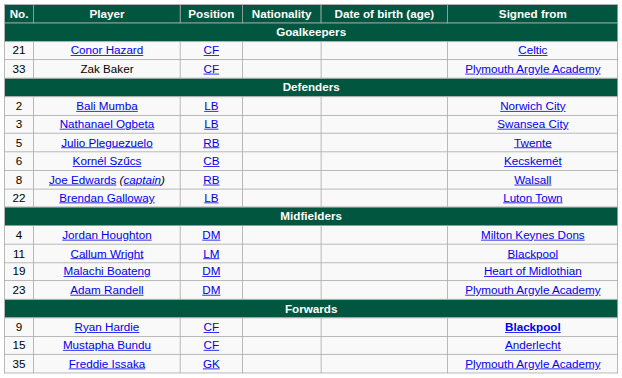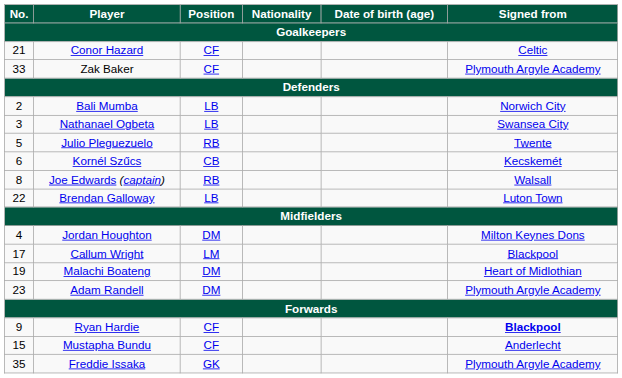 <table class="wikitable sortable" style="text-align:center; font-size:90%; width:60%; white-space:nowrap">
 <tr>
 <th style="background:#00563F; color:white; text-align:center">No.</th>
 <th style="background:#00563F; color:white; text-align:center">Player</th>
 <th style="background:#00563F; color:white; text-align:center">Position</th>
 <th style="background:#00563F; color:white; text-align:center">Nationality</th>
 <th style="background:#00563F; color:white; text-align:center">Date of birth (age)</th>
 <th style="background:#00563F; color:white; text-align:center">Signed from</th>
 </tr>
 <tr>
 <th colspan="7" style="background:#00563F; color:white; text-align:center">Goalkeepers</th>
 </tr>
 <tr>
 <td>21</td>
 <td><a href='#'>Conor Hazard</a></td>
 <td><a href='#'>CF</a></td>
 <td></td>
 <td></td>
 <td> <a href='#'>Celtic</a></td>
 </tr>
 <tr>
 <td>33</td>
 <td>Zak Baker</td>
 <td><a href='#'>CF</a></td>
 <td></td>
 <td></td>
 <td> <a href='#'>Plymouth Argyle Academy</a></td>
 </tr>
 <tr>
 <th colspan="7" style="background:#00563F; color:white; text-align:center">Defenders</th>
 </tr>
 <tr>
 <td>2</td>
 <td><a href='#'>Bali Mumba</a></td>
 <td><a href='#'>LB</a></td>
 <td></td>
 <td></td>
 <td> <a href='#'>Norwich City</a></td>
 </tr>
 <tr>
 <td>3</td>
 <td><a href='#'>Nathanael Ogbeta</a></td>
 <td><a href='#'>LB</a></td>
 <td></td>
 <td></td>
 <td> <a href='#'>Swansea City</a></td>
 </tr>
 <tr>
 <td>5</td>
 <td><a href='#'>Julio Pleguezuelo</a></td>
 <td><a href='#'>RB</a></td>
 <td></td>
 <td></td>
 <td> <a href='#'>Twente</a></td>
 </tr>
 <tr>
 <td>6</td>
 <td><a href='#'>Kornél Szűcs</a></td>
 <td><a href='#'>CB</a></td>
 <td></td>
 <td></td>
 <td> <a href='#'>Kecskemét</a></td>
 </tr>
 <tr>
 <td>8</td>
 <td><a href='#'>Joe Edwards</a> <em>(<a href='#'>captain</a>)</em></td>
 <td><a href='#'>RB</a></td>
 <td></td>
 <td></td>
 <td> <a href='#'>Walsall</a></td>
 </tr>
 <tr>
 <td>22</td>
 <td><a href='#'>Brendan Galloway</a></td>
 <td><a href='#'>LB</a></td>
 <td></td>
 <td></td>
 <td> <a href='#'>Luton Town</a></td>
 </tr>
 <tr>
 <th colspan="7" style="background:#00563F; color:white; text-align:center">Midfielders</th>
 </tr>
 <tr>
 <td>4</td>
 <td><a href='#'>Jordan Houghton</a></td>
 <td><a href='#'>DM</a></td>
 <td></td>
 <td></td>
 <td> <a href='#'>Milton Keynes Dons</a></td>
 </tr>
 <tr>
-<td>11</td>
+<td>17</td>
 <td><a href='#'>Callum Wright</a></td>
 <td><a href='#'>LM</a></td>
 <td></td>
 <td></td>
 <td> <a href='#'>Blackpool</a></td>
 </tr>
 <tr>
 <td>19</td>
 <td><a href='#'>Malachi Boateng</a></td>
 <td><a href='#'>DM</a></td>
 <td></td>
 <td></td>
 <td> <a href='#'>Heart of Midlothian</a></td>
 </tr>
 <tr>
 <td>23</td>
 <td><a href='#'>Adam Randell</a></td>
 <td><a href='#'>DM</a></td>
 <td></td>
 <td></td>
 <td> <a href='#'>Plymouth Argyle Academy</a></td>
 </tr>
 <tr>
 <th colspan="7" style="background:#00563F; color:white; text-align:center">Forwards</th>
 </tr>
 <tr>
 <td>9</td>
 <td><a href='#'>Ryan Hardie</a></td>
 <td><a href='#'>CF</a></td>
 <td></td>
 <td></td>
 <td><strong> <a href='#'>Blackpool</a></strong></td>
 </tr>
 <tr>
 <td>15</td>
 <td><a href='#'>Mustapha Bundu</a></td>
 <td><a href='#'>CF</a></td>
 <td></td>
 <td></td>
 <td> <a href='#'>Anderlecht</a></td>
 </tr>
 <tr>
 <td>35</td>
 <td><a href='#'>Freddie Issaka</a></td>
 <td><a href='#'>GK</a></td>
 <td></td>
 <td></td>
 <td> <a href='#'>Plymouth Argyle Academy</a></td>
 </tr>
 </table>
